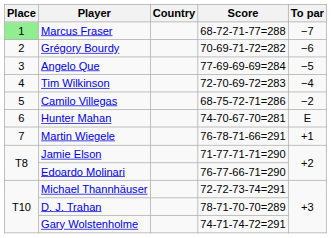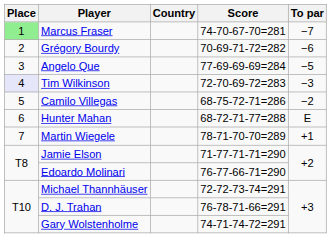 <table class="wikitable" style="font-size:95%;">
 <tr>
 <th>Place</th>
 <th>Player</th>
 <th>Country</th>
 <th>Score</th>
 <th>To par</th>
 </tr>
 <tr>
 <td align=center style="background: lightgreen;">1</td>
 <td><a href='#'>Marcus Fraser</a></td>
 <td></td>
-<td>68-72-71-77=288</td>
+<td>74-70-67-70=281</td>
 <td align=center>−7</td>
 </tr>
 <tr>
 <td align=center>2</td>
 <td><a href='#'>Grégory Bourdy</a></td>
 <td></td>
 <td>70-69-71-72=282</td>
 <td align=center>−6</td>
 </tr>
 <tr>
 <td align=center>3</td>
 <td><a href='#'>Angelo Que</a></td>
 <td></td>
 <td>77-69-69-69=284</td>
 <td align=center>−5</td>
 </tr>
 <tr>
-<td align=center>4</td>
+<td align=center style="background: lavender;">4</td>
 <td><a href='#'>Tim Wilkinson</a></td>
 <td></td>
 <td>72-70-69-72=283</td>
-<td align=center>−4</td>
+<td align=center>−3</td>
 </tr>
 <tr>
 <td align=center>5</td>
 <td><a href='#'>Camilo Villegas</a></td>
 <td></td>
 <td>68-75-72-71=286</td>
 <td align=center>−2</td>
 </tr>
 <tr>
 <td align=center>6</td>
 <td><a href='#'>Hunter Mahan</a></td>
 <td></td>
-<td>74-70-67-70=281</td>
+<td>68-72-71-77=288</td>
 <td align=center>E</td>
 </tr>
 <tr>
 <td align=center>7</td>
 <td><a href='#'>Martin Wiegele</a></td>
 <td></td>
-<td>76-78-71-66=291</td>
+<td>78-71-70-70=289</td>
 <td align=center>+1</td>
 </tr>
 <tr>
 <td align=center rowspan=2>T8</td>
 <td><a href='#'>Jamie Elson</a></td>
 <td></td>
 <td>71-77-71-71=290</td>
 <td align=center rowspan=2>+2</td>
 </tr>
 <tr>
 <td><a href='#'>Edoardo Molinari</a></td>
 <td></td>
 <td>76-77-66-71=290</td>
 </tr>
 <tr>
 <td align=center rowspan=3>T10</td>
 <td><a href='#'>Michael Thannhäuser</a></td>
 <td></td>
 <td>72-72-73-74=291</td>
 <td align=center rowspan=3>+3</td>
 </tr>
 <tr>
 <td><a href='#'>D. J. Trahan</a></td>
 <td></td>
-<td>78-71-70-70=289</td>
+<td>76-78-71-66=291</td>
 </tr>
 <tr>
 <td><a href='#'>Gary Wolstenholme</a></td>
 <td></td>
 <td>74-71-74-72=291</td>
 </tr>
 </table>
